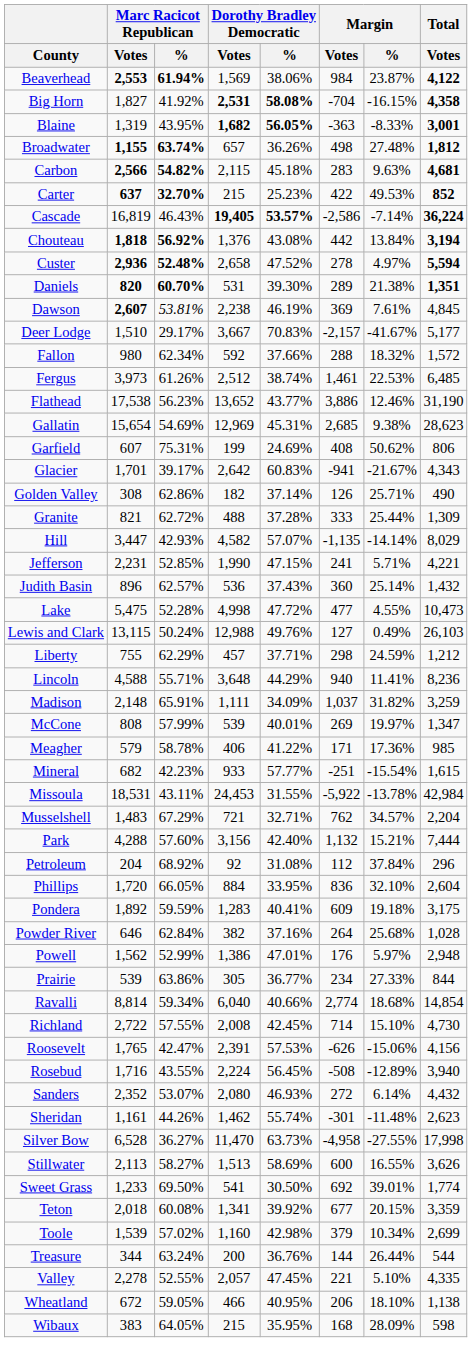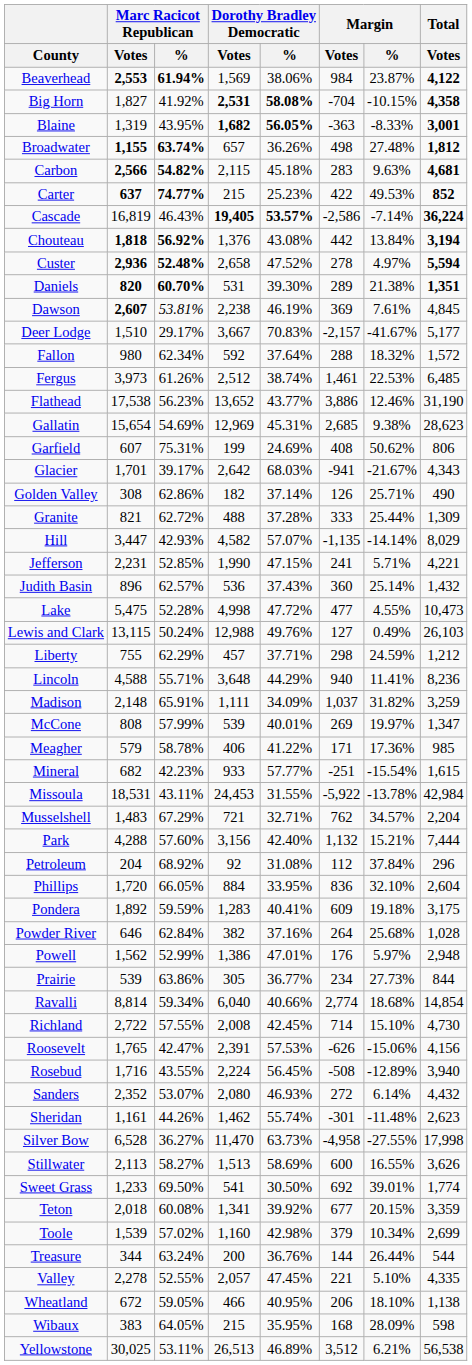 <table class="wikitable sortable" style="text-align:center">
 <tr>
 <th></th>
 <th style="text-align:center;" colspan="2"><a href='#'>Marc Racicot</a><br>Republican</th>
 <th style="text-align:center;" colspan="2"><a href='#'>Dorothy Bradley</a><br>Democratic</th>
 <th style="text-align:center;" colspan="2">Margin</th>
 <th style="text-align:center;">Total</th>
 </tr>
 <tr>
 <th align=center>County</th>
 <th style="text-align:center;" data-sort-type="number">Votes</th>
 <th style="text-align:center;" data-sort-type="number">%</th>
 <th style="text-align:center;" data-sort-type="number">Votes</th>
 <th style="text-align:center;" data-sort-type="number">%</th>
 <th style="text-align:center;" data-sort-type="number">Votes</th>
 <th style="text-align:center;" data-sort-type="number">%</th>
 <th style="text-align:center;" data-sort-type="number">Votes</th>
 </tr>
 <tr style="text-align:center;">
 <td><a href='#'>Beaverhead</a></td>
 <td><strong>2,553</strong></td>
 <td><strong>61.94%</strong></td>
 <td>1,569</td>
 <td>38.06%</td>
 <td>984</td>
 <td>23.87%</td>
 <td><strong>4,122</strong></td>
 </tr>
 <tr style="text-align:center;">
 <td><a href='#'>Big Horn</a></td>
 <td>1,827</td>
 <td>41.92%</td>
 <td><strong>2,531</strong></td>
 <td><strong>58.08%</strong></td>
 <td>-704</td>
-<td>-16.15%</td>
+<td>-10.15%</td>
 <td><strong>4,358</strong></td>
 </tr>
 <tr style="text-align:center;">
 <td><a href='#'>Blaine</a></td>
 <td>1,319</td>
 <td>43.95%</td>
 <td><strong>1,682</strong></td>
 <td><strong>56.05%</strong></td>
 <td>-363</td>
 <td>-8.33%</td>
 <td><strong>3,001</strong></td>
 </tr>
 <tr style="text-align:center;">
 <td><a href='#'>Broadwater</a></td>
 <td><strong>1,155</strong></td>
 <td><strong>63.74%</strong></td>
 <td>657</td>
 <td>36.26%</td>
 <td>498</td>
 <td>27.48%</td>
 <td><strong>1,812</strong></td>
 </tr>
 <tr style="text-align:center;">
 <td><a href='#'>Carbon</a></td>
 <td><strong>2,566</strong></td>
 <td><strong>54.82%</strong></td>
 <td>2,115</td>
 <td>45.18%</td>
 <td>283</td>
 <td>9.63%</td>
 <td><strong>4,681</strong></td>
 </tr>
 <tr style="text-align:center;">
 <td><a href='#'>Carter</a></td>
 <td><strong>637</strong></td>
-<td><strong>32.70%</strong></td>
+<td><strong>74.77%</strong></td>
 <td>215</td>
 <td>25.23%</td>
 <td>422</td>
 <td>49.53%</td>
 <td><strong>852</strong></td>
 </tr>
 <tr style="text-align:center;">
 <td><a href='#'>Cascade</a></td>
 <td>16,819</td>
 <td>46.43%</td>
 <td><strong>19,405</strong></td>
 <td><strong>53.57%</strong></td>
 <td>-2,586</td>
 <td>-7.14%</td>
 <td><strong>36,224</strong></td>
 </tr>
 <tr style="text-align:center;">
 <td><a href='#'>Chouteau</a></td>
 <td><strong>1,818</strong></td>
 <td><strong>56.92%</strong></td>
 <td>1,376</td>
 <td>43.08%</td>
 <td>442</td>
 <td>13.84%</td>
 <td><strong>3,194</strong></td>
 </tr>
 <tr style="text-align:center;">
 <td><a href='#'>Custer</a></td>
 <td><strong>2,936</strong></td>
 <td><strong>52.48%</strong></td>
 <td>2,658</td>
 <td>47.52%</td>
 <td>278</td>
 <td>4.97%</td>
 <td><strong>5,594</strong></td>
 </tr>
 <tr style="text-align:center;">
 <td><a href='#'>Daniels</a></td>
 <td><strong>820</strong></td>
 <td><strong>60.70%</strong></td>
 <td>531</td>
 <td>39.30%</td>
 <td>289</td>
 <td>21.38%</td>
 <td><strong>1,351</strong></td>
 </tr>
 <tr style="text-align:center;">
 <td><a href='#'>Dawson</a></td>
 <td><strong>2,607</strong></td>
 <td><em>53.81%<strong></td>
 <td>2,238</td>
 <td>46.19%</td>
 <td>369</td>
 <td>7.61%</td>
 <td></strong>4,845<strong></td>
 </tr>
 <tr style="text-align:center;">
 <td><a href='#'>Deer Lodge</a></td>
 <td>1,510</td>
 <td>29.17%</td>
 <td></strong>3,667<strong></td>
 <td></strong>70.83%<strong></td>
 <td>-2,157</td>
 <td>-41.67%</td>
 <td></strong>5,177<strong></td>
 </tr>
 <tr style="text-align:center;">
 <td><a href='#'>Fallon</a></td>
 <td></strong>980<strong></td>
 <td></strong>62.34%<strong></td>
 <td>592</td>
-<td>37.66%</td>
+<td>37.64%</td>
 <td>288</td>
 <td>18.32%</td>
 <td></strong>1,572<strong></td>
 </tr>
 <tr style="text-align:center;">
 <td><a href='#'>Fergus</a></td>
 <td></strong>3,973<strong></td>
 <td></strong>61.26%<strong></td>
 <td>2,512</td>
 <td>38.74%</td>
 <td>1,461</td>
 <td>22.53%</td>
 <td></strong>6,485<strong></td>
 </tr>
 <tr style="text-align:center;">
 <td><a href='#'>Flathead</a></td>
 <td></strong>17,538<strong></td>
 <td></strong>56.23%<strong></td>
 <td>13,652</td>
 <td>43.77%</td>
 <td>3,886</td>
 <td>12.46%</td>
 <td></strong>31,190<strong></td>
 </tr>
 <tr style="text-align:center;">
 <td><a href='#'>Gallatin</a></td>
 <td></strong>15,654<strong></td>
 <td></strong>54.69%<strong></td>
 <td>12,969</td>
 <td>45.31%</td>
 <td>2,685</td>
 <td>9.38%</td>
 <td></strong>28,623<strong></td>
 </tr>
 <tr style="text-align:center;">
 <td><a href='#'>Garfield</a></td>
 <td></strong>607<strong></td>
 <td></strong>75.31%<strong></td>
 <td>199</td>
 <td>24.69%</td>
 <td>408</td>
 <td>50.62%</td>
 <td></strong>806<strong></td>
 </tr>
 <tr style="text-align:center;">
 <td><a href='#'>Glacier</a></td>
 <td>1,701</td>
 <td>39.17%</td>
 <td></strong>2,642<strong></td>
-<td></strong>60.83%<strong></td>
+<td></strong>68.03%<strong></td>
 <td>-941</td>
 <td>-21.67%</td>
 <td></strong>4,343<strong></td>
 </tr>
 <tr style="text-align:center;">
 <td><a href='#'>Golden Valley</a></td>
 <td></strong>308<strong></td>
 <td></strong>62.86%<strong></td>
 <td>182</td>
 <td>37.14%</td>
 <td>126</td>
 <td>25.71%</td>
 <td></strong>490<strong></td>
 </tr>
 <tr style="text-align:center;">
 <td><a href='#'>Granite</a></td>
 <td></strong>821<strong></td>
 <td></strong>62.72%<strong></td>
 <td>488</td>
 <td>37.28%</td>
 <td>333</td>
 <td>25.44%</td>
 <td></strong>1,309<strong></td>
 </tr>
 <tr style="text-align:center;">
 <td><a href='#'>Hill</a></td>
 <td>3,447</td>
 <td>42.93%</td>
 <td></strong>4,582<strong></td>
 <td></strong>57.07%<strong></td>
 <td>-1,135</td>
 <td>-14.14%</td>
 <td></strong>8,029<strong></td>
 </tr>
 <tr style="text-align:center;">
 <td><a href='#'>Jefferson</a></td>
 <td></strong>2,231<strong></td>
 <td></strong>52.85%<strong></td>
 <td>1,990</td>
 <td>47.15%</td>
 <td>241</td>
 <td>5.71%</td>
 <td></strong>4,221<strong></td>
 </tr>
 <tr style="text-align:center;">
 <td><a href='#'>Judith Basin</a></td>
 <td></strong>896<strong></td>
 <td></strong>62.57%<strong></td>
 <td>536</td>
 <td>37.43%</td>
 <td>360</td>
 <td>25.14%</td>
 <td></strong>1,432<strong></td>
 </tr>
 <tr style="text-align:center;">
 <td><a href='#'>Lake</a></td>
 <td></strong>5,475<strong></td>
 <td></strong>52.28%<strong></td>
 <td>4,998</td>
 <td>47.72%</td>
 <td>477</td>
 <td>4.55%</td>
 <td></strong>10,473<strong></td>
 </tr>
 <tr style="text-align:center;">
 <td><a href='#'>Lewis and Clark</a></td>
 <td></strong>13,115<strong></td>
 <td></strong>50.24%<strong></td>
 <td>12,988</td>
 <td>49.76%</td>
 <td>127</td>
 <td>0.49%</td>
 <td></strong>26,103<strong></td>
 </tr>
 <tr style="text-align:center;">
 <td><a href='#'>Liberty</a></td>
 <td></strong>755<strong></td>
 <td></strong>62.29%<strong></td>
 <td>457</td>
 <td>37.71%</td>
 <td>298</td>
 <td>24.59%</td>
 <td></strong>1,212<strong></td>
 </tr>
 <tr style="text-align:center;">
 <td><a href='#'>Lincoln</a></td>
 <td></strong>4,588<strong></td>
 <td></strong>55.71%<strong></td>
 <td>3,648</td>
 <td>44.29%</td>
 <td>940</td>
 <td>11.41%</td>
 <td></strong>8,236<strong></td>
 </tr>
 <tr style="text-align:center;">
 <td><a href='#'>Madison</a></td>
 <td></strong>2,148<strong></td>
 <td></strong>65.91%<strong></td>
 <td>1,111</td>
 <td>34.09%</td>
 <td>1,037</td>
 <td>31.82%</td>
 <td></strong>3,259<strong></td>
 </tr>
 <tr style="text-align:center;">
 <td><a href='#'>McCone</a></td>
 <td></strong>808<strong></td>
 <td></strong>57.99%<strong></td>
 <td>539</td>
 <td>40.01%</td>
 <td>269</td>
 <td>19.97%</td>
 <td></strong>1,347<strong></td>
 </tr>
 <tr style="text-align:center;">
 <td><a href='#'>Meagher</a></td>
 <td></strong>579<strong></td>
 <td></strong>58.78%<strong></td>
 <td>406</td>
 <td>41.22%</td>
 <td>171</td>
 <td>17.36%</td>
 <td></strong>985<strong></td>
 </tr>
 <tr style="text-align:center;">
 <td><a href='#'>Mineral</a></td>
 <td>682</td>
 <td>42.23%</td>
 <td></strong>933<strong></td>
 <td></strong>57.77%<strong></td>
 <td>-251</td>
 <td>-15.54%</td>
 <td></strong>1,615<strong></td>
 </tr>
 <tr style="text-align:center;">
 <td><a href='#'>Missoula</a></td>
 <td>18,531</td>
 <td>43.11%</td>
 <td></strong>24,453<strong></td>
 <td></strong>31.55%<strong></td>
 <td>-5,922</td>
 <td>-13.78%</td>
 <td></strong>42,984<strong></td>
 </tr>
 <tr style="text-align:center;">
 <td><a href='#'>Musselshell</a></td>
 <td></strong>1,483<strong></td>
 <td></strong>67.29%<strong></td>
 <td>721</td>
 <td>32.71%</td>
 <td>762</td>
 <td>34.57%</td>
 <td></strong>2,204<strong></td>
 </tr>
 <tr style="text-align:center;">
 <td><a href='#'>Park</a></td>
 <td></strong>4,288<strong></td>
 <td></strong>57.60%<strong></td>
 <td>3,156</td>
 <td>42.40%</td>
 <td>1,132</td>
 <td>15.21%</td>
 <td></strong>7,444<strong></td>
 </tr>
 <tr style="text-align:center;">
 <td><a href='#'>Petroleum</a></td>
 <td></strong>204<strong></td>
 <td></strong>68.92%<strong></td>
 <td>92</td>
 <td>31.08%</td>
 <td>112</td>
 <td>37.84%</td>
 <td></strong>296<strong></td>
 </tr>
 <tr style="text-align:center;">
 <td><a href='#'>Phillips</a></td>
 <td></strong>1,720<strong></td>
 <td></strong>66.05%<strong></td>
 <td>884</td>
 <td>33.95%</td>
 <td>836</td>
 <td>32.10%</td>
 <td></strong>2,604<strong></td>
 </tr>
 <tr style="text-align:center;">
 <td><a href='#'>Pondera</a></td>
 <td></strong>1,892<strong></td>
 <td></strong>59.59%<strong></td>
 <td>1,283</td>
 <td>40.41%</td>
 <td>609</td>
 <td>19.18%</td>
 <td></strong>3,175<strong></td>
 </tr>
 <tr style="text-align:center;">
 <td><a href='#'>Powder River</a></td>
 <td></strong>646<strong></td>
 <td></strong>62.84%<strong></td>
 <td>382</td>
 <td>37.16%</td>
 <td>264</td>
 <td>25.68%</td>
 <td></strong>1,028<strong></td>
 </tr>
 <tr style="text-align:center;">
 <td><a href='#'>Powell</a></td>
 <td></strong>1,562<strong></td>
 <td></strong>52.99%<strong></td>
 <td>1,386</td>
 <td>47.01%</td>
 <td>176</td>
 <td>5.97%</td>
 <td></strong>2,948<strong></td>
 </tr>
 <tr style="text-align:center;">
 <td><a href='#'>Prairie</a></td>
 <td></strong>539<strong></td>
 <td></strong>63.86%<strong></td>
 <td>305</td>
 <td>36.77%</td>
 <td>234</td>
-<td>27.33%</td>
+<td>27.73%</td>
 <td></strong>844<strong></td>
 </tr>
 <tr style="text-align:center;">
 <td><a href='#'>Ravalli</a></td>
 <td></strong>8,814<strong></td>
 <td></strong>59.34%<strong></td>
 <td>6,040</td>
 <td>40.66%</td>
 <td>2,774</td>
 <td>18.68%</td>
 <td></strong>14,854<strong></td>
 </tr>
 <tr style="text-align:center;">
 <td><a href='#'>Richland</a></td>
 <td></strong>2,722<strong></td>
 <td></strong>57.55%<strong></td>
 <td>2,008</td>
 <td>42.45%</td>
 <td>714</td>
 <td>15.10%</td>
 <td></strong>4,730<strong></td>
 </tr>
 <tr style="text-align:center;">
 <td><a href='#'>Roosevelt</a></td>
 <td>1,765</td>
 <td>42.47%</td>
 <td></strong>2,391<strong></td>
 <td></strong>57.53%<strong></td>
 <td>-626</td>
 <td>-15.06%</td>
 <td></strong>4,156<strong></td>
 </tr>
 <tr style="text-align:center;">
 <td><a href='#'>Rosebud</a></td>
 <td>1,716</td>
 <td>43.55%</td>
 <td></strong>2,224<strong></td>
 <td></strong>56.45%<strong></td>
 <td>-508</td>
 <td>-12.89%</td>
 <td></strong>3,940<strong></td>
 </tr>
 <tr style="text-align:center;">
 <td><a href='#'>Sanders</a></td>
 <td></strong>2,352<strong></td>
 <td></strong>53.07%<strong></td>
 <td>2,080</td>
 <td>46.93%</td>
 <td>272</td>
 <td>6.14%</td>
 <td></strong>4,432<strong></td>
 </tr>
 <tr style="text-align:center;">
 <td><a href='#'>Sheridan</a></td>
 <td>1,161</td>
 <td>44.26%</td>
 <td></strong>1,462<strong></td>
 <td></strong>55.74%<strong></td>
 <td>-301</td>
 <td>-11.48%</td>
 <td></strong>2,623<strong></td>
 </tr>
 <tr style="text-align:center;">
 <td><a href='#'>Silver Bow</a></td>
 <td>6,528</td>
 <td>36.27%</td>
 <td></strong>11,470<strong></td>
 <td></strong>63.73%<strong></td>
 <td>-4,958</td>
 <td>-27.55%</td>
 <td></strong>17,998<strong></td>
 </tr>
 <tr style="text-align:center;">
 <td><a href='#'>Stillwater</a></td>
 <td></strong>2,113<strong></td>
 <td></strong>58.27%<strong></td>
 <td>1,513</td>
 <td>58.69%</td>
 <td>600</td>
 <td>16.55%</td>
 <td></strong>3,626<strong></td>
 </tr>
 <tr style="text-align:center;">
 <td><a href='#'>Sweet Grass</a></td>
 <td></strong>1,233<strong></td>
 <td></strong>69.50%<strong></td>
 <td>541</td>
 <td>30.50%</td>
 <td>692</td>
 <td>39.01%</td>
 <td></strong>1,774<strong></td>
 </tr>
 <tr style="text-align:center;">
 <td><a href='#'>Teton</a></td>
 <td></strong>2,018<strong></td>
 <td></strong>60.08%<strong></td>
 <td>1,341</td>
 <td>39.92%</td>
 <td>677</td>
 <td>20.15%</td>
 <td></strong>3,359<strong></td>
 </tr>
 <tr style="text-align:center;">
 <td><a href='#'>Toole</a></td>
 <td></strong>1,539<strong></td>
 <td></strong>57.02%<strong></td>
 <td>1,160</td>
 <td>42.98%</td>
 <td>379</td>
 <td>10.34%</td>
 <td></strong>2,699<strong></td>
 </tr>
 <tr style="text-align:center;">
 <td><a href='#'>Treasure</a></td>
 <td></strong>344<strong></td>
 <td></strong>63.24%<strong></td>
 <td>200</td>
 <td>36.76%</td>
 <td>144</td>
 <td>26.44%</td>
 <td></strong>544<strong></td>
 </tr>
 <tr style="text-align:center;">
 <td><a href='#'>Valley</a></td>
 <td></strong>2,278<strong></td>
 <td></strong>52.55%<strong></td>
 <td>2,057</td>
 <td>47.45%</td>
 <td>221</td>
 <td>5.10%</td>
 <td></strong>4,335<strong></td>
 </tr>
 <tr style="text-align:center;">
 <td><a href='#'>Wheatland</a></td>
 <td></strong>672<strong></td>
 <td></strong>59.05%<strong></td>
 <td>466</td>
 <td>40.95%</td>
 <td>206</td>
 <td>18.10%</td>
 <td></strong>1,138<strong></td>
 </tr>
 <tr style="text-align:center;">
 <td><a href='#'>Wibaux</a></td>
 <td></strong>383<strong></td>
 <td></strong>64.05%<strong></td>
 <td>215</td>
 <td>35.95%</td>
 <td>168</td>
 <td>28.09%</td>
 <td></strong>598<strong></td>
 </tr>
+<tr style="text-align:center;">
+<td><a href='#'>Yellowstone</a></td>
+<td></strong>30,025<strong></td>
+<td></strong>53.11%<strong></td>
+<td>26,513</td>
+<td>46.89%</td>
+<td>3,512</td>
+<td>6.21%</td>
+<td></strong>56,538<strong></td>
+</tr>
 </table>
